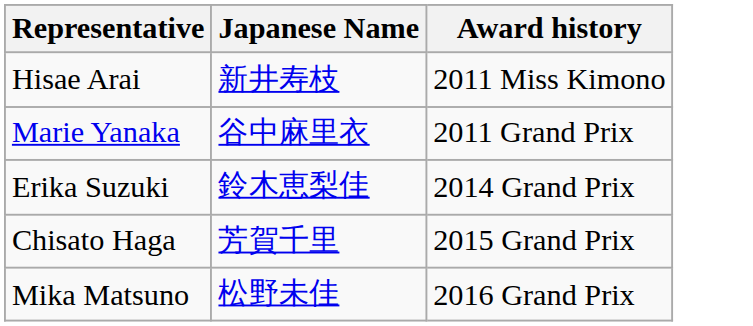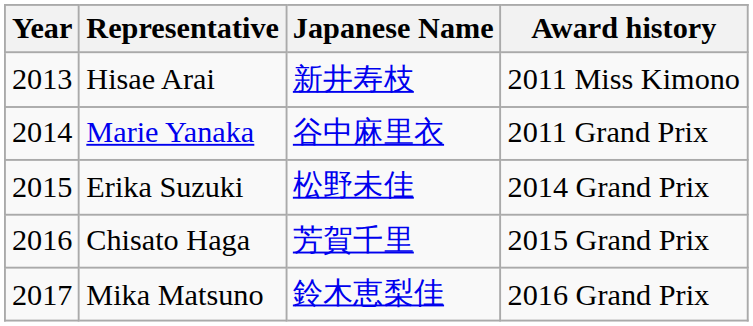 <table class="wikitable">
 <tr>
+<th>Year</th>
 <th>Representative</th>
 <th>Japanese Name</th>
 <th>Award history</th>
 </tr>
 <tr>
+<td>2013</td>
 <td>Hisae Arai</td>
 <td><a href='#'>新井寿枝</a></td>
 <td>2011 Miss Kimono</td>
 </tr>
 <tr>
+<td>2014</td>
 <td><a href='#'>Marie Yanaka</a></td>
 <td><a href='#'>谷中麻里衣</a></td>
 <td>2011 Grand Prix</td>
 </tr>
 <tr>
+<td>2015</td>
 <td>Erika Suzuki</td>
-<td><a href='#'>鈴木恵梨佳</a></td>
+<td><a href='#'>松野未佳</a></td>
 <td>2014 Grand Prix</td>
 </tr>
 <tr>
+<td>2016</td>
 <td>Chisato Haga</td>
 <td><a href='#'>芳賀千里</a></td>
 <td>2015 Grand Prix</td>
 </tr>
 <tr>
+<td>2017</td>
 <td>Mika Matsuno</td>
-<td><a href='#'>松野未佳</a></td>
+<td><a href='#'>鈴木恵梨佳</a></td>
 <td>2016 Grand Prix</td>
 </tr>
 </table>
